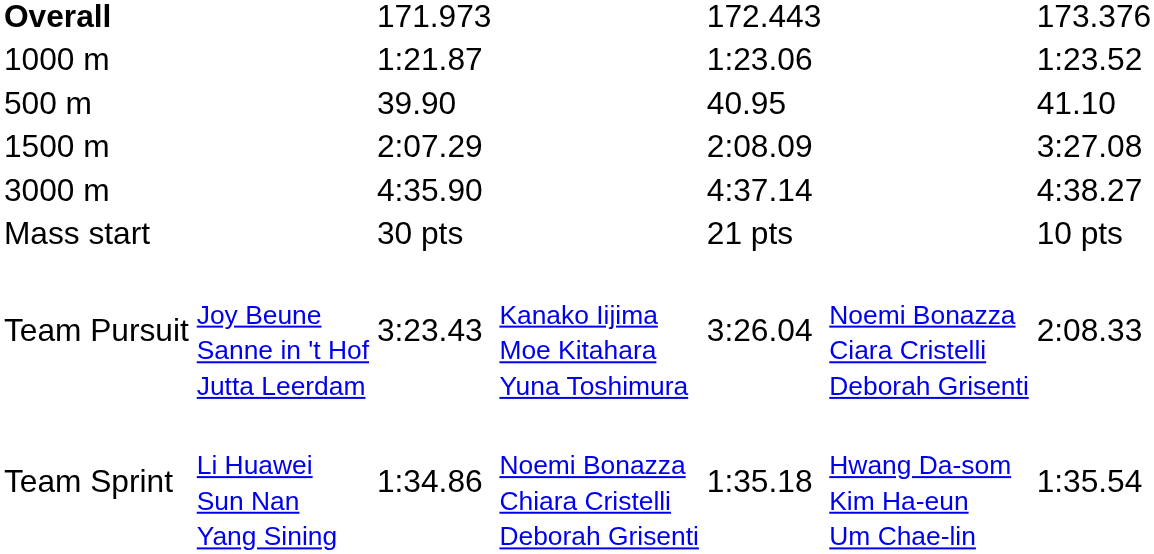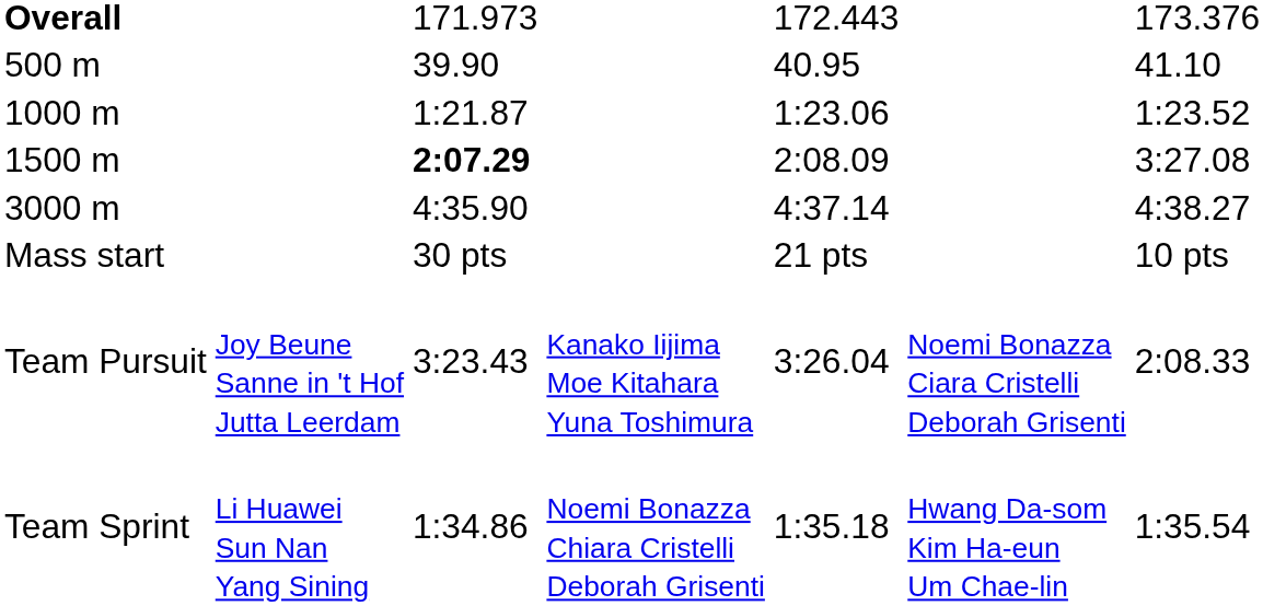 <table>
 <tr>
 <td><strong>Overall</strong></td>
 <td><strong></strong></td>
 <td>171.973</td>
 <td><strong></strong></td>
 <td>172.443</td>
 <td><strong></strong></td>
 <td>173.376</td>
 </tr>
 <tr>
+<td>500 m</td>
+<td></td>
+<td>39.90</td>
+<td></td>
+<td>40.95</td>
+<td></td>
+<td>41.10</td>
+</tr>
+<tr>
 <td>1000 m</td>
 <td></td>
 <td>1:21.87</td>
 <td></td>
 <td>1:23.06</td>
 <td></td>
 <td>1:23.52</td>
 </tr>
 <tr>
-<td>500 m</td>
-<td></td>
-<td>39.90</td>
-<td></td>
-<td>40.95</td>
-<td></td>
-<td>41.10</td>
-</tr>
-<tr>
 <td>1500 m</td>
 <td></td>
-<td>2:07.29</td>
+<td><strong>2:07.29</strong></td>
 <td></td>
 <td>2:08.09</td>
 <td></td>
 <td>3:27.08</td>
 </tr>
 <tr>
 <td>3000 m</td>
 <td></td>
 <td>4:35.90</td>
 <td></td>
 <td>4:37.14</td>
 <td></td>
 <td>4:38.27</td>
 </tr>
 <tr>
 <td>Mass start</td>
 <td></td>
 <td>30 pts</td>
 <td></td>
 <td>21 pts</td>
 <td></td>
 <td>10 pts</td>
 </tr>
 <tr>
 <td>Team Pursuit</td>
 <td><br><small><a href='#'>Joy Beune</a><br><a href='#'>Sanne in 't Hof</a><br><a href='#'>Jutta Leerdam</a></small></td>
 <td>3:23.43</td>
 <td><br><small><a href='#'>Kanako Iijima</a><br><a href='#'>Moe Kitahara</a><br><a href='#'>Yuna Toshimura</a></small></td>
 <td>3:26.04</td>
 <td><br><small><a href='#'>Noemi Bonazza</a><br><a href='#'>Ciara Cristelli</a><br><a href='#'>Deborah Grisenti</a></small></td>
 <td>2:08.33</td>
 </tr>
 <tr>
 <td>Team Sprint</td>
 <td><br><small><a href='#'>Li Huawei</a><br><a href='#'>Sun Nan</a><br><a href='#'>Yang Sining</a></small></td>
 <td>1:34.86</td>
 <td><br><small><a href='#'>Noemi Bonazza</a><br><a href='#'>Chiara Cristelli</a><br><a href='#'>Deborah Grisenti</a></small></td>
 <td>1:35.18</td>
 <td><br><small><a href='#'>Hwang Da-som</a><br><a href='#'>Kim Ha-eun</a><br><a href='#'>Um Chae-lin</a></small></td>
 <td>1:35.54</td>
 </tr>
 </table>
